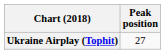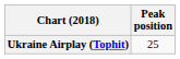 <table class="wikitable plainrowheaders" style="text-align:center">
 <tr>
 <th scope="col">Chart (2018)</th>
 <th scope="col">Peak<br> position</th>
 </tr>
 <tr>
 <th scope="row">Ukraine Airplay (<a href='#'>Tophit</a>)</th>
-<td>27</td>
+<td>25</td>
 </tr>
 </table>
